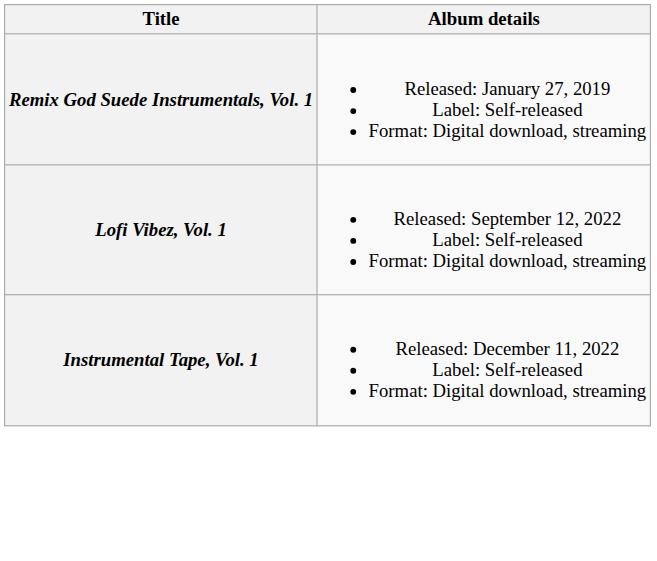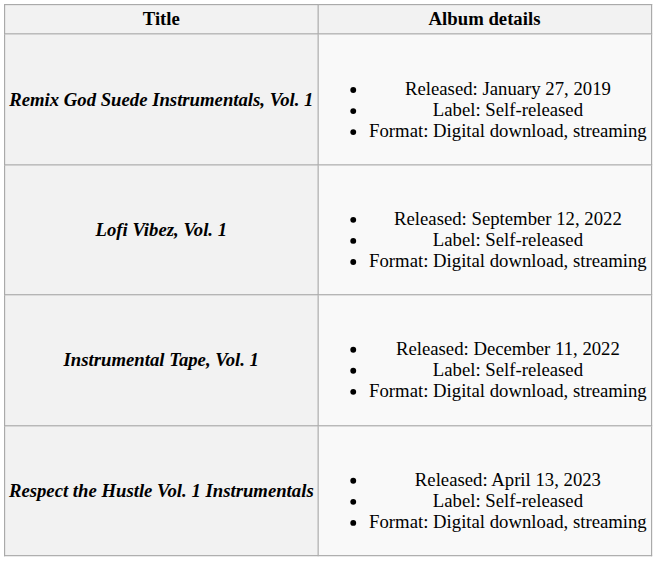 <table class="wikitable plainrowheaders" style="text-align:center;">
 <tr>
 <th>Title</th>
 <th>Album details</th>
 </tr>
 <tr>
 <th scope="row"><em>Remix God Suede Instrumentals, Vol. 1</em></th>
 <td><br><ul><li>Released: January 27, 2019</li><li>Label: Self-released</li><li>Format: Digital download, streaming</li></ul></td>
 </tr>
 <tr>
 <th scope="row"><em>Lofi Vibez, Vol. 1</em></th>
 <td><br><ul><li>Released: September 12, 2022</li><li>Label: Self-released</li><li>Format: Digital download, streaming</li></ul></td>
 </tr>
 <tr>
 <th scope="row"><em>Instrumental Tape, Vol. 1</em></th>
 <td><br><ul><li>Released: December 11, 2022</li><li>Label: Self-released</li><li>Format: Digital download, streaming</li></ul></td>
 </tr>
+<tr>
+<th scope="row"><em>Respect the Hustle Vol. 1 Instrumentals</em></th>
+<td><br><ul><li>Released: April 13, 2023</li><li>Label: Self-released</li><li>Format: Digital download, streaming</li></ul></td>
+</tr>
 </table>
